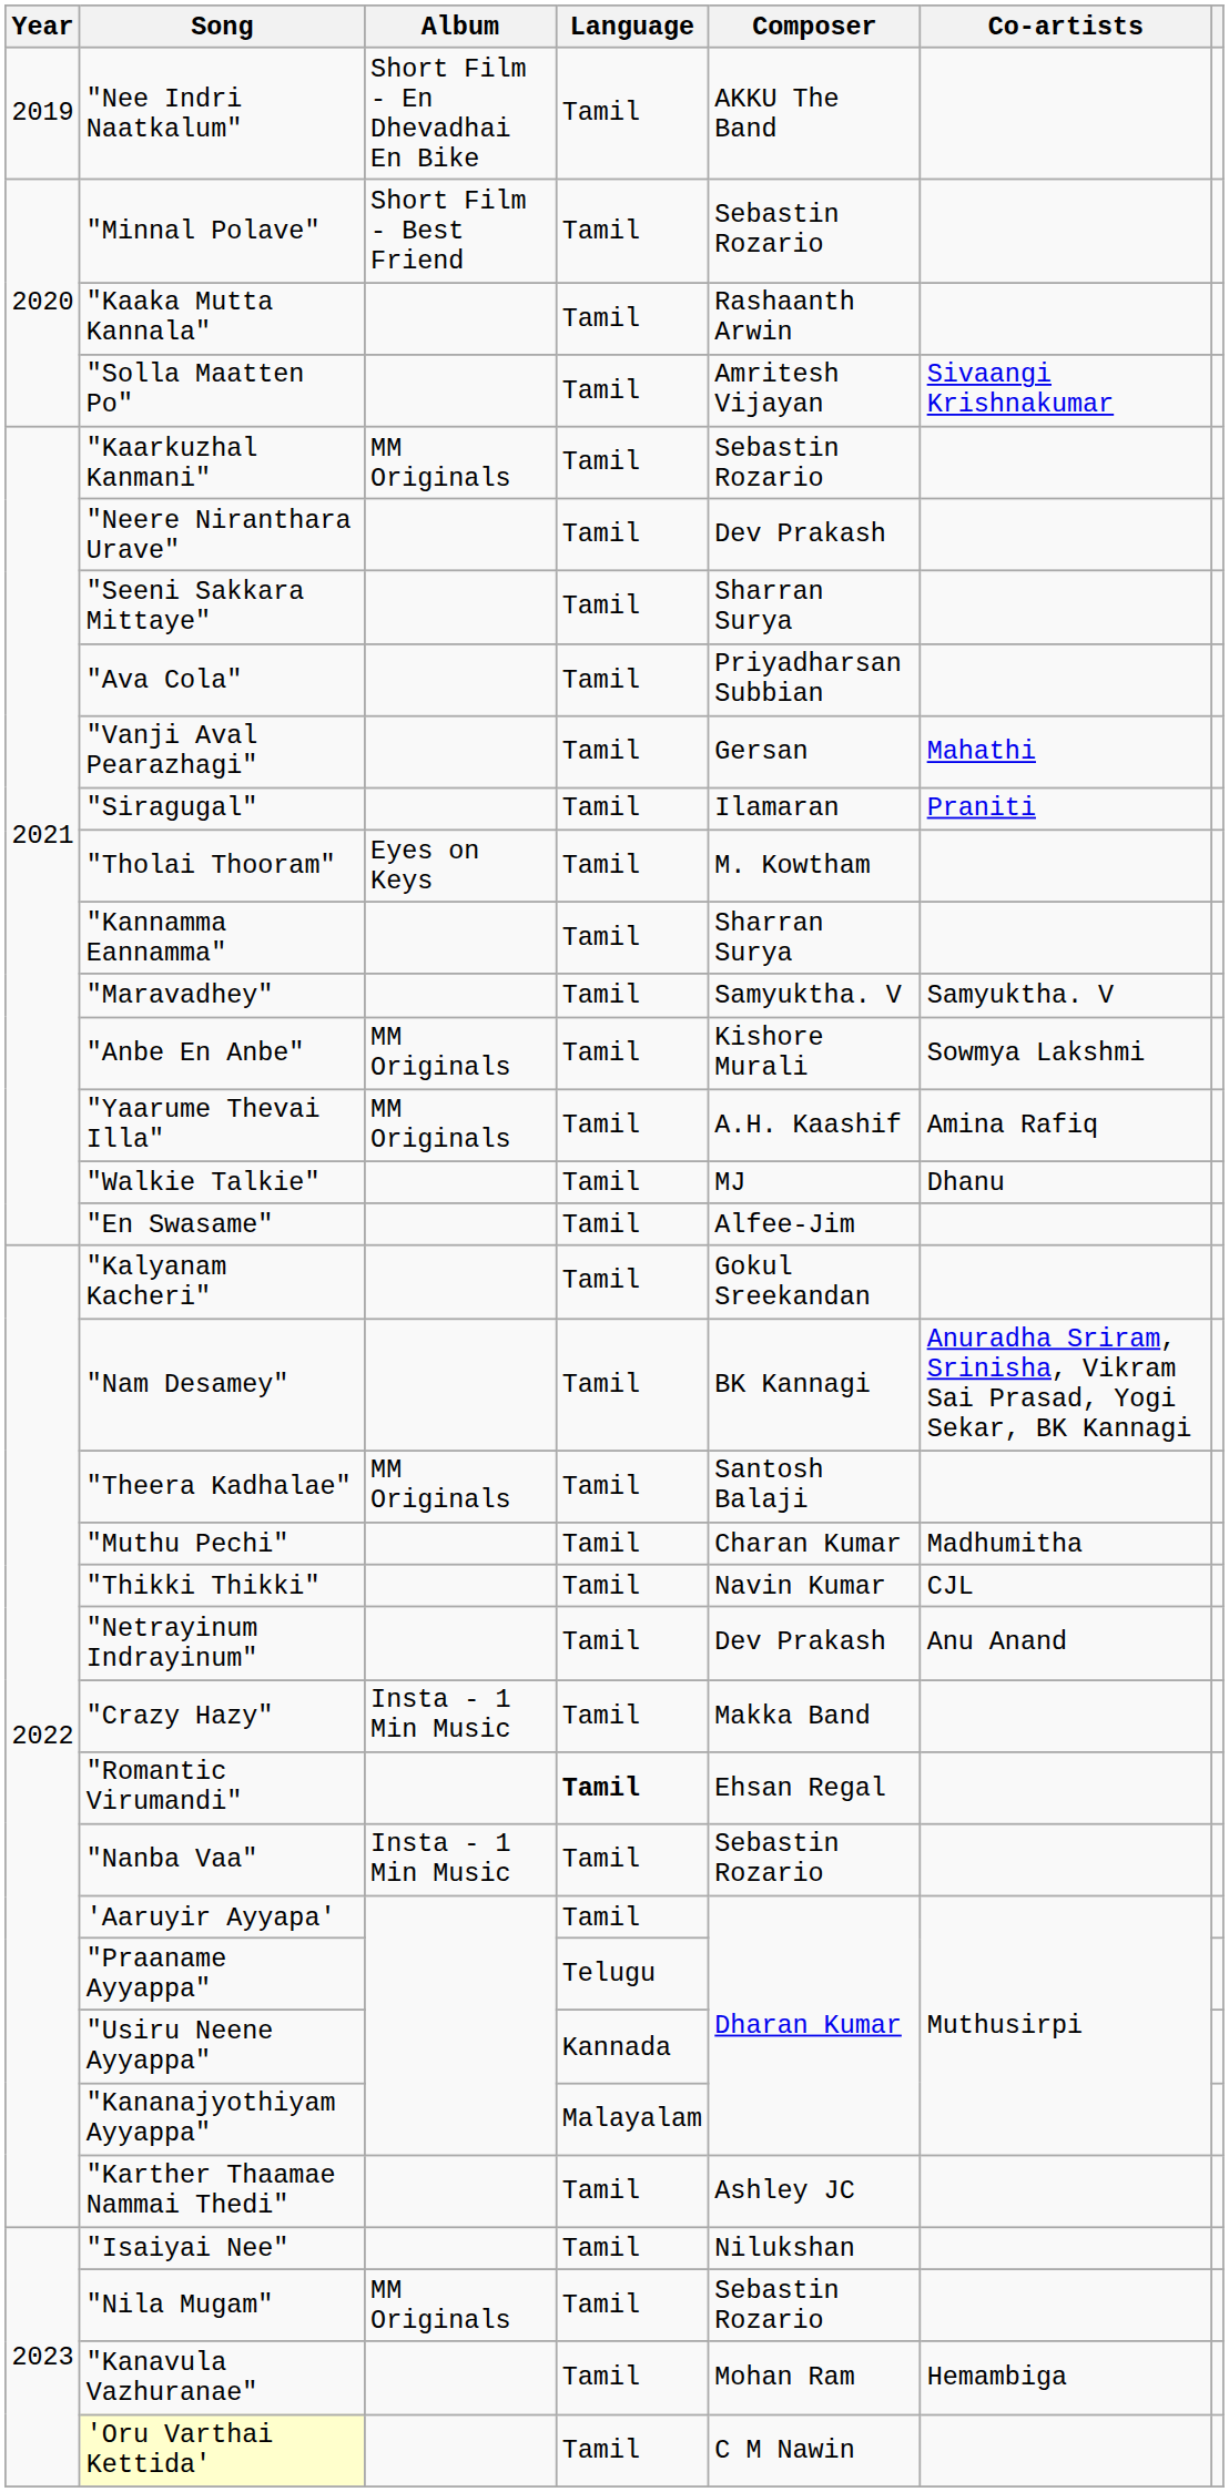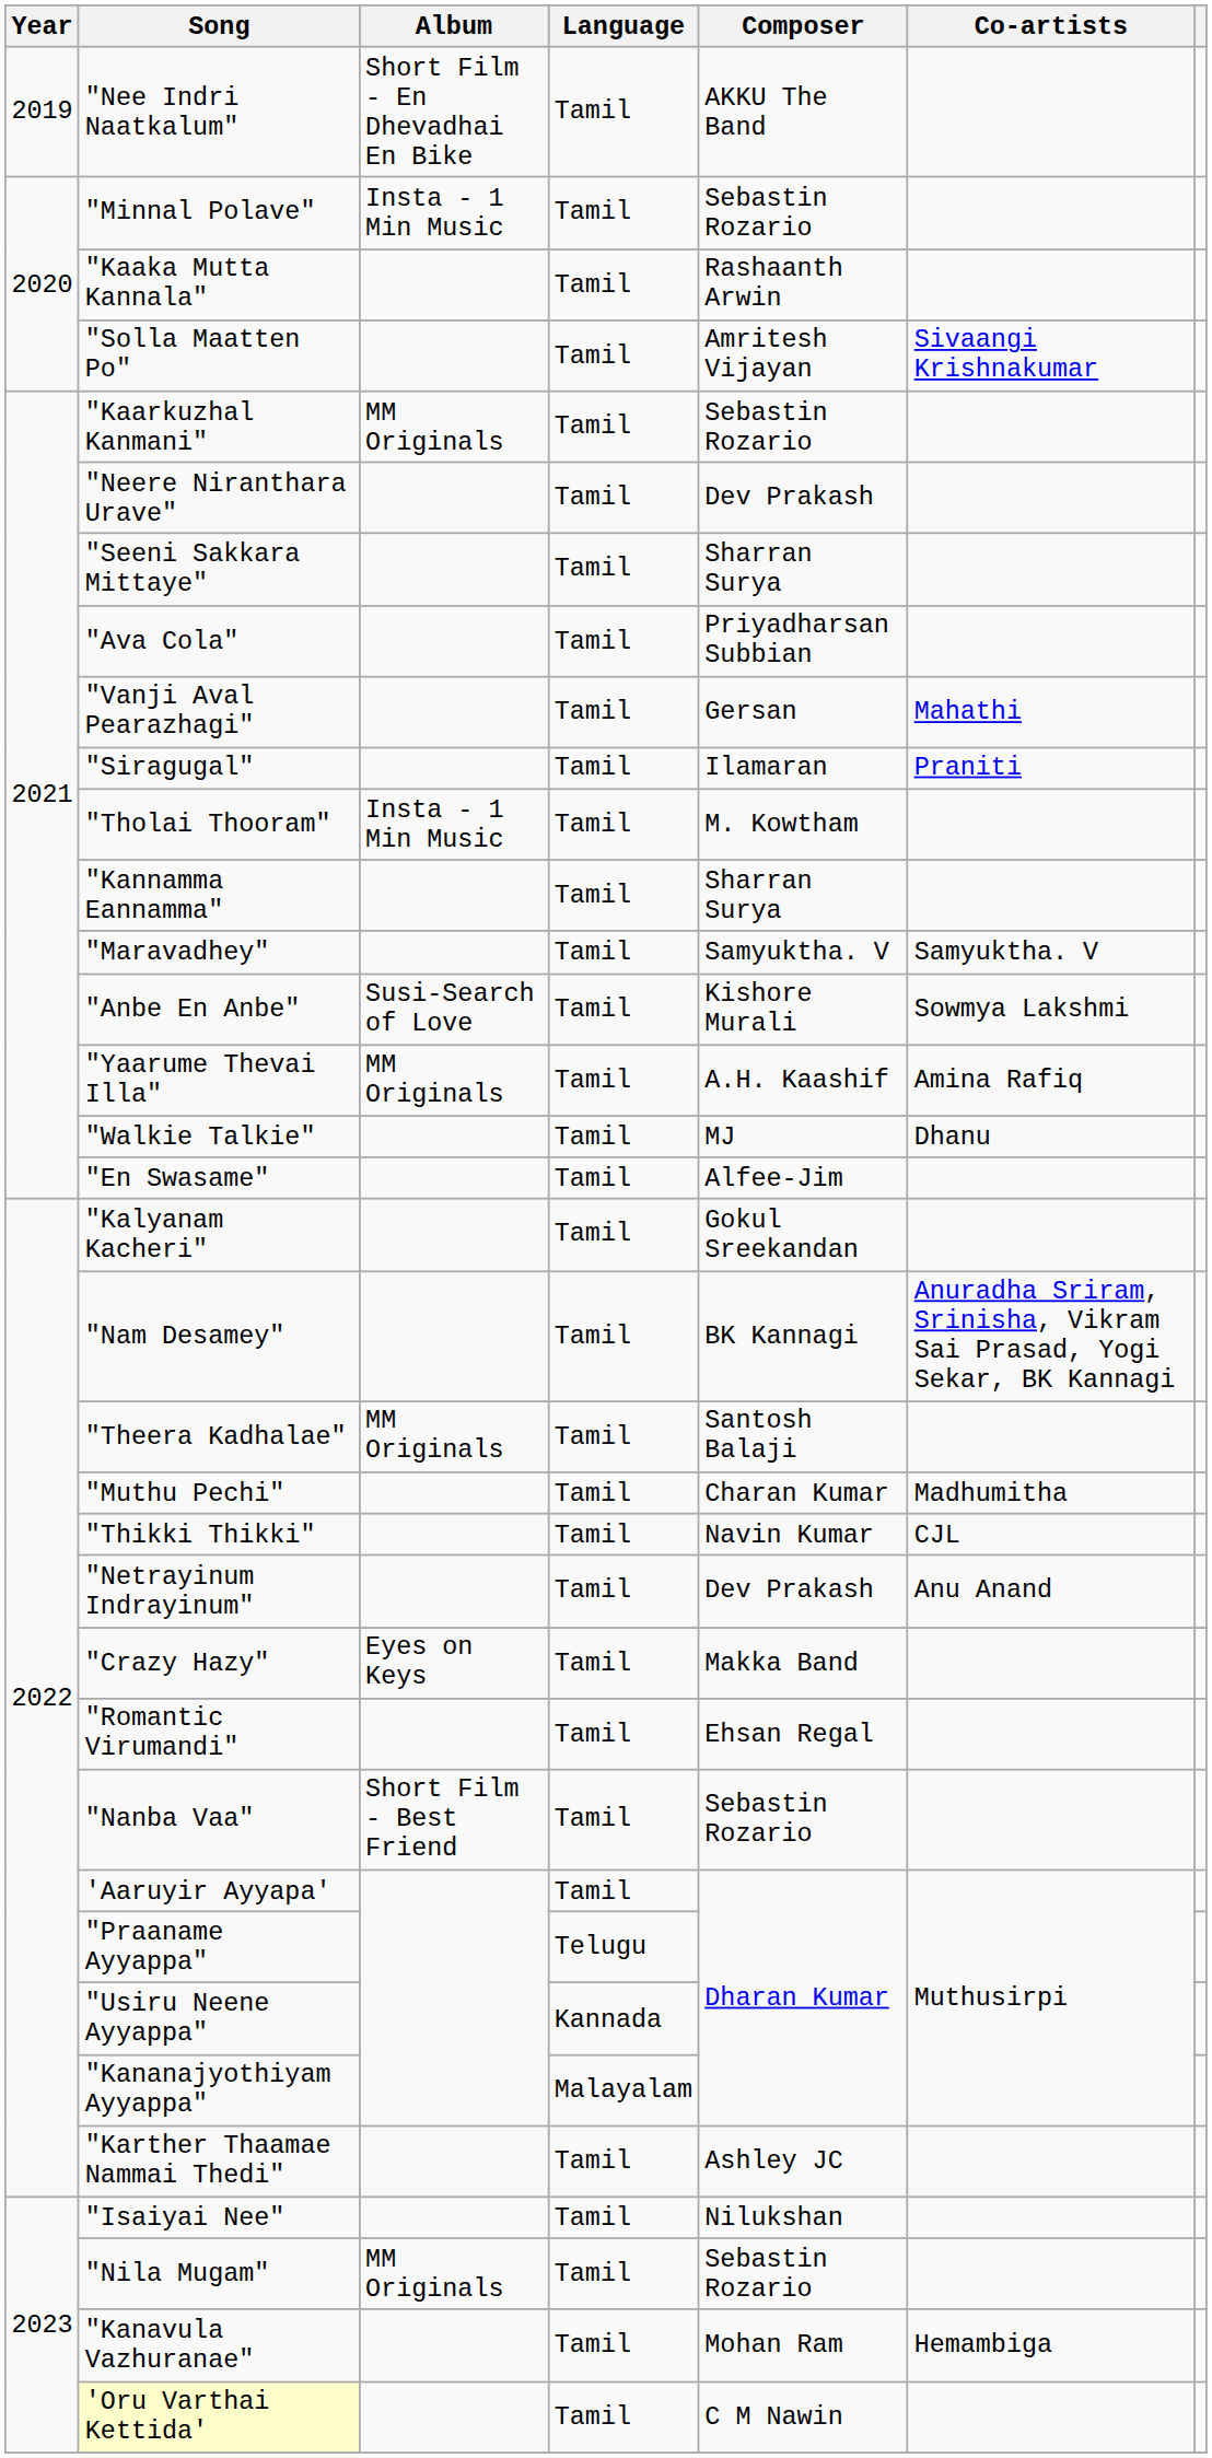 <table class="wikitable">
 <tr>
 <th>Year</th>
 <th>Song</th>
 <th>Album</th>
 <th>Language</th>
 <th>Composer</th>
 <th>Co-artists</th>
 <th></th>
 </tr>
 <tr>
 <td>2019</td>
 <td>"Nee Indri Naatkalum"</td>
 <td>Short Film - En Dhevadhai En Bike</td>
 <td>Tamil</td>
 <td>AKKU The Band</td>
 <td></td>
 <td></td>
 </tr>
 <tr>
 <td rowspan="3">2020</td>
 <td>"Minnal Polave"</td>
-<td>Short Film - Best Friend</td>
+<td>Insta - 1 Min Music</td>
 <td>Tamil</td>
 <td>Sebastin Rozario</td>
 <td></td>
 <td></td>
 </tr>
 <tr>
 <td>"Kaaka Mutta Kannala"</td>
 <td></td>
 <td>Tamil</td>
 <td>Rashaanth Arwin</td>
 <td></td>
 <td></td>
 </tr>
 <tr>
 <td>"Solla Maatten Po"</td>
 <td></td>
 <td>Tamil</td>
 <td>Amritesh Vijayan</td>
 <td><a href='#'>Sivaangi Krishnakumar</a></td>
 <td></td>
 </tr>
 <tr>
 <td rowspan="13">2021</td>
 <td>"Kaarkuzhal Kanmani"</td>
 <td>MM Originals</td>
 <td>Tamil</td>
 <td>Sebastin Rozario</td>
 <td></td>
 <td></td>
 </tr>
 <tr>
 <td>"Neere Niranthara Urave"</td>
 <td></td>
 <td>Tamil</td>
 <td>Dev Prakash</td>
 <td></td>
 <td></td>
 </tr>
 <tr>
 <td>"Seeni Sakkara Mittaye"</td>
 <td></td>
 <td>Tamil</td>
 <td>Sharran Surya</td>
 <td></td>
 <td></td>
 </tr>
 <tr>
 <td>"Ava Cola"</td>
 <td></td>
 <td>Tamil</td>
 <td>Priyadharsan Subbian</td>
 <td></td>
 <td></td>
 </tr>
 <tr>
 <td>"Vanji Aval Pearazhagi"</td>
 <td></td>
 <td>Tamil</td>
 <td>Gersan</td>
 <td><a href='#'>Mahathi</a></td>
 <td></td>
 </tr>
 <tr>
 <td>"Siragugal"</td>
 <td></td>
 <td>Tamil</td>
 <td>Ilamaran</td>
 <td><a href='#'>Praniti</a></td>
 <td></td>
 </tr>
 <tr>
 <td>"Tholai Thooram"</td>
-<td>Eyes on Keys</td>
+<td>Insta - 1 Min Music</td>
 <td>Tamil</td>
 <td>M. Kowtham</td>
 <td></td>
 <td></td>
 </tr>
 <tr>
 <td>"Kannamma Eannamma"</td>
 <td></td>
 <td>Tamil</td>
 <td>Sharran Surya</td>
 <td></td>
 <td></td>
 </tr>
 <tr>
 <td>"Maravadhey"</td>
 <td></td>
 <td>Tamil</td>
 <td>Samyuktha. V</td>
 <td>Samyuktha. V</td>
 <td></td>
 </tr>
 <tr>
 <td>"Anbe En Anbe"</td>
-<td>MM Originals</td>
+<td>Susi-Search of Love</td>
 <td>Tamil</td>
 <td>Kishore Murali</td>
 <td>Sowmya Lakshmi</td>
 <td></td>
 </tr>
 <tr>
 <td>"Yaarume Thevai Illa"</td>
 <td>MM Originals</td>
 <td>Tamil</td>
 <td>A.H. Kaashif</td>
 <td>Amina Rafiq</td>
 <td></td>
 </tr>
 <tr>
 <td>"Walkie Talkie"</td>
 <td></td>
 <td>Tamil</td>
 <td>MJ</td>
 <td>Dhanu</td>
 <td></td>
 </tr>
 <tr>
 <td>"En Swasame"</td>
 <td></td>
 <td>Tamil</td>
 <td>Alfee-Jim</td>
 <td></td>
 <td></td>
 </tr>
 <tr>
 <td rowspan="14">2022</td>
 <td>"Kalyanam Kacheri"</td>
 <td></td>
 <td>Tamil</td>
 <td>Gokul Sreekandan</td>
 <td></td>
 <td></td>
 </tr>
 <tr>
 <td>"Nam Desamey"</td>
 <td></td>
 <td>Tamil</td>
 <td>BK Kannagi</td>
 <td><a href='#'>Anuradha Sriram</a>,  <a href='#'>Srinisha</a>, Vikram Sai Prasad, Yogi Sekar, BK Kannagi</td>
 <td></td>
 </tr>
 <tr>
 <td>"Theera Kadhalae"</td>
 <td>MM Originals</td>
 <td>Tamil</td>
 <td>Santosh Balaji</td>
 <td></td>
 <td></td>
 </tr>
 <tr>
 <td>"Muthu Pechi"</td>
 <td></td>
 <td>Tamil</td>
 <td>Charan Kumar</td>
 <td>Madhumitha</td>
 <td></td>
 </tr>
 <tr>
 <td>"Thikki Thikki"</td>
 <td></td>
 <td>Tamil</td>
 <td>Navin Kumar</td>
 <td>CJL</td>
 <td></td>
 </tr>
 <tr>
 <td>"Netrayinum Indrayinum"</td>
 <td></td>
 <td>Tamil</td>
 <td>Dev Prakash</td>
 <td>Anu Anand</td>
 <td></td>
 </tr>
 <tr>
 <td>"Crazy Hazy"</td>
-<td>Insta - 1 Min Music</td>
+<td>Eyes on Keys</td>
 <td>Tamil</td>
 <td>Makka Band</td>
 <td></td>
 <td></td>
 </tr>
 <tr>
 <td>"Romantic Virumandi"</td>
 <td></td>
-<td><strong>Tamil</strong></td>
+<td>Tamil</td>
 <td>Ehsan Regal</td>
 <td></td>
 <td></td>
 </tr>
 <tr>
 <td>"Nanba Vaa"</td>
-<td>Insta - 1 Min Music</td>
+<td>Short Film - Best Friend</td>
 <td>Tamil</td>
 <td>Sebastin Rozario</td>
 <td></td>
 <td></td>
 </tr>
 <tr>
 <td>'Aaruyir Ayyapa'</td>
 <td rowspan="4"></td>
 <td>Tamil</td>
 <td rowspan="4"><a href='#'>Dharan Kumar</a></td>
 <td rowspan="4">Muthusirpi</td>
 <td></td>
 </tr>
 <tr>
 <td>"Praaname Ayyappa"</td>
 <td>Telugu</td>
 <td></td>
 </tr>
 <tr>
 <td>"Usiru Neene Ayyappa"</td>
 <td>Kannada</td>
 <td></td>
 </tr>
 <tr>
 <td>"Kananajyothiyam Ayyappa"</td>
 <td>Malayalam</td>
 <td></td>
 </tr>
 <tr>
 <td>"Karther Thaamae Nammai Thedi"</td>
 <td></td>
 <td>Tamil</td>
 <td>Ashley JC</td>
 <td></td>
 <td></td>
 </tr>
 <tr>
 <td rowspan="4">2023</td>
 <td>"Isaiyai Nee"</td>
 <td></td>
 <td>Tamil</td>
 <td>Nilukshan</td>
 <td></td>
 <td></td>
 </tr>
 <tr>
 <td>"Nila Mugam"</td>
 <td>MM Originals</td>
 <td>Tamil</td>
 <td>Sebastin Rozario</td>
 <td></td>
 <td></td>
 </tr>
 <tr>
 <td>"Kanavula Vazhuranae"</td>
 <td></td>
 <td>Tamil</td>
 <td>Mohan Ram</td>
 <td>Hemambiga</td>
 <td></td>
 </tr>
 <tr>
 <td style="background:#ffc;">'Oru Varthai Kettida' </td>
 <td></td>
 <td>Tamil</td>
 <td>C M Nawin</td>
 <td></td>
 <td></td>
 </tr>
 <tr>
 </tr>
 </table>
